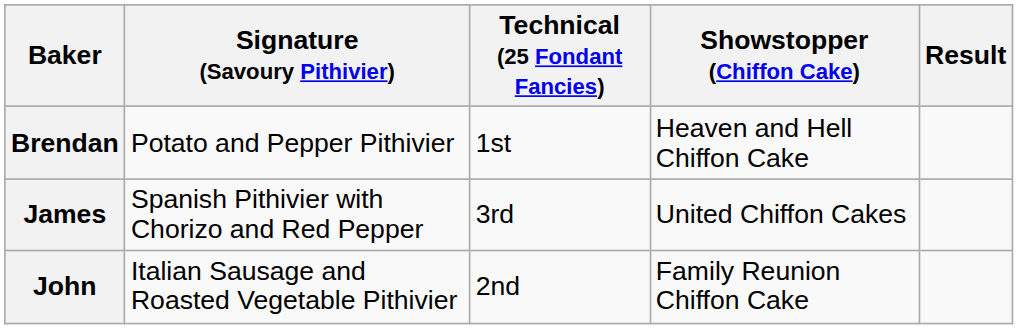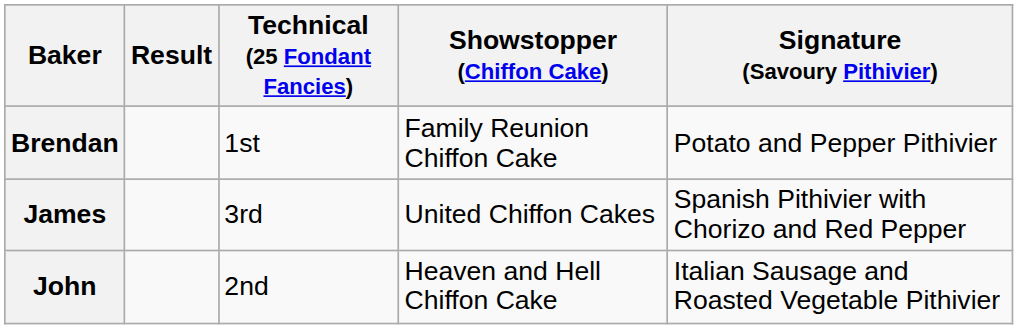 <table class="wikitable sortable col3center sticky-header">
 <tr>
 <th scope="col">Baker</th>
-<th scope="col" class="unsortable">Signature<br><small>(Savoury <a href='#'>Pithivier</a>)</small></th>
+<th scope="col">Result</th>
 <th scope="col">Technical<br><small>(25 <a href='#'>Fondant Fancies</a>)</small></th>
 <th scope="col" class="unsortable">Showstopper<br><small>(<a href='#'>Chiffon Cake</a>)</small></th>
-<th scope="col">Result</th>
+<th scope="col" class="unsortable">Signature<br><small>(Savoury <a href='#'>Pithivier</a>)</small></th>
 </tr>
 <tr>
 <th scope="row">Brendan</th>
+<td></td>
+<td>1st</td>
+<td>Family Reunion Chiffon Cake</td>
 <td>Potato and Pepper Pithivier</td>
-<td>1st</td>
-<td>Heaven and Hell Chiffon Cake</td>
-<td></td>
 </tr>
 <tr>
 <th scope="row">James</th>
-<td>Spanish Pithivier with Chorizo and Red Pepper</td>
+<td></td>
 <td>3rd</td>
 <td>United Chiffon Cakes</td>
-<td></td>
+<td>Spanish Pithivier with Chorizo and Red Pepper</td>
 </tr>
 <tr>
 <th scope="row">John</th>
+<td></td>
+<td>2nd</td>
+<td>Heaven and Hell Chiffon Cake</td>
 <td>Italian Sausage and Roasted Vegetable Pithivier</td>
-<td>2nd</td>
-<td>Family Reunion Chiffon Cake</td>
-<td></td>
 </tr>
 </table>
